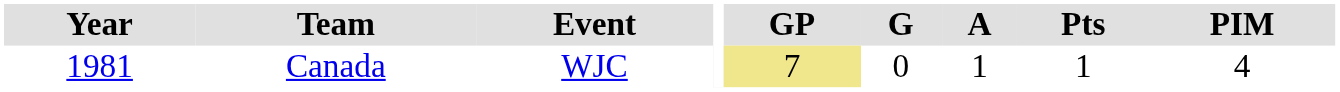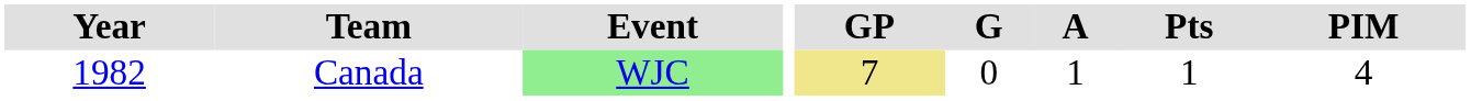 <table border="0" cellpadding="1" cellspacing="0" ID="Table3" style="text-align:center; width:40em">
 <tr bgcolor="#e0e0e0">
 <th>Year</th>
 <th>Team</th>
 <th>Event</th>
 <th rowspan="102" bgcolor="#ffffff"></th>
 <th>GP</th>
 <th>G</th>
 <th>A</th>
 <th>Pts</th>
 <th>PIM</th>
 </tr>
 <tr>
-<td><a href='#'>1981</a></td>
+<td><a href='#'>1982</a></td>
 <td><a href='#'>Canada</a></td>
-<td><a href='#'>WJC</a></td>
+<td style="background: lightgreen;"><a href='#'>WJC</a></td>
 <td style="background: khaki;">7</td>
 <td>0</td>
 <td>1</td>
 <td>1</td>
 <td>4</td>
 </tr>
 </table>
